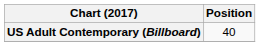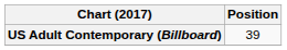 <table class="wikitable sortable plainrowheaders" style="text-align:center;">
 <tr>
 <th>Chart (2017)</th>
 <th>Position</th>
 </tr>
 <tr>
 <th scope="row">US Adult Contemporary (<em>Billboard</em>)</th>
-<td>40</td>
+<td>39</td>
 </tr>
 <tr>
 </tr>
 </table>
